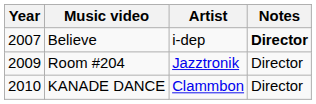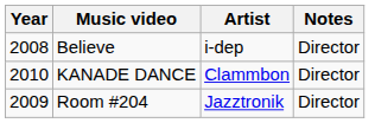 <table class="wikitable">
 <tr>
 <th>Year</th>
 <th>Music video</th>
 <th>Artist</th>
 <th>Notes</th>
 </tr>
 <tr>
-<td>2007</td>
+<td>2008</td>
 <td>Believe</td>
 <td>i-dep</td>
-<td><strong>Director</strong></td>
-</tr>
-<tr>
-<td>2009</td>
-<td>Room #204</td>
-<td><a href='#'>Jazztronik</a></td>
 <td>Director</td>
 </tr>
 <tr>
 <td>2010</td>
 <td>KANADE DANCE</td>
 <td><a href='#'>Clammbon</a></td>
 <td>Director</td>
 </tr>
+<tr>
+<td>2009</td>
+<td>Room #204</td>
+<td><a href='#'>Jazztronik</a></td>
+<td>Director</td>
+</tr>
 </table>
